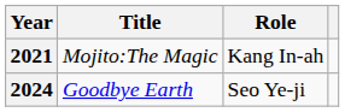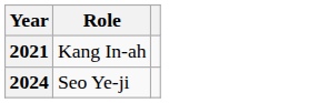 <table class="wikitable  plainrowheaders">
 <tr>
 <th scope="col">Year</th>
-<th scope="col">Title</th>
 <th scope="col">Role</th>
 <th scope="col" class="unsortable"></th>
 </tr>
 <tr>
 <th scope="row">2021</th>
-<td><em>Mojito:The Magic</em></td>
 <td>Kang In-ah</td>
 <td></td>
 </tr>
 <tr>
 <th scope="row">2024</th>
-<td><em><a href='#'>Goodbye Earth</a></em></td>
 <td>Seo Ye-ji</td>
 <td></td>
 </tr>
 </table>
